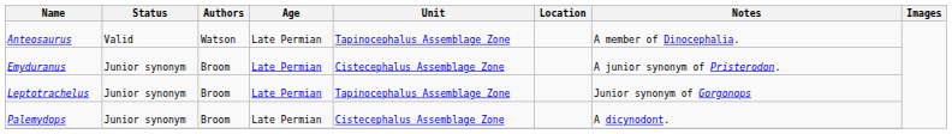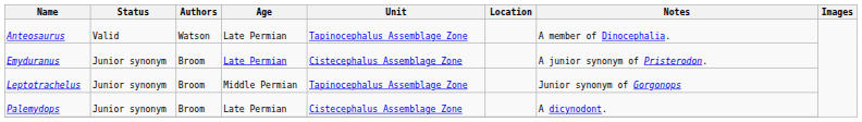 <table class="wikitable sortable" align="center" width="100%">
 <tr>
 <th>Name</th>
 <th>Status</th>
 <th>Authors</th>
 <th>Age</th>
 <th>Unit</th>
 <th>Location</th>
 <th width="33%" class="unsortable">Notes</th>
 <th class="unsortable">Images</th>
 </tr>
 <tr>
 <td><br><em><a href='#'>Anteosaurus</a></em></td>
 <td><br>Valid</td>
 <td><br>Watson</td>
 <td><br>Late Permian</td>
 <td><br><a href='#'>Tapinocephalus Assemblage Zone</a></td>
 <td><br></td>
 <td><br>A member of <a href='#'>Dinocephalia</a>.</td>
 <td rowspan="99"><br></td>
 </tr>
 <tr>
 <td><br><em><a href='#'>Emyduranus</a></em></td>
 <td><br>Junior synonym</td>
 <td><br>Broom</td>
 <td><br><a href='#'>Late Permian</a></td>
 <td><br><a href='#'>Cistecephalus Assemblage Zone</a></td>
 <td><br></td>
 <td><br>A junior synonym of <em><a href='#'>Pristerodon</a></em>.</td>
 </tr>
 <tr>
 <td><br><em><a href='#'>Leptotrachelus</a></em></td>
 <td><br>Junior synonym</td>
 <td><br>Broom</td>
-<td><br><a href='#'>Late Permian</a></td>
+<td><br>Middle Permian</td>
 <td><br><a href='#'>Tapinocephalus Assemblage Zone</a></td>
 <td><br></td>
 <td><br>Junior synonym of <em><a href='#'>Gorgonops</a></em></td>
 </tr>
 <tr>
 <td><br><em><a href='#'>Palemydops</a></em></td>
 <td><br>Junior synonym</td>
 <td><br>Broom</td>
 <td><br>Late Permian</td>
 <td><br><a href='#'>Cistecephalus Assemblage Zone</a></td>
 <td><br></td>
 <td><br>A <a href='#'>dicynodont</a>.</td>
 </tr>
 <tr>
 </tr>
 </table>
